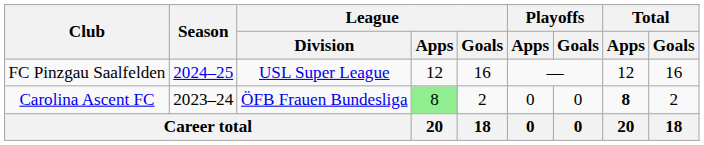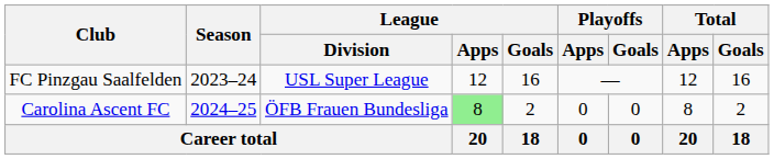 <table class="wikitable" style="text-align: center;">
 <tr>
 <th rowspan="2">Club</th>
 <th rowspan="2">Season</th>
 <th colspan="3">League</th>
 <th colspan="2">Playoffs</th>
 <th colspan="2">Total</th>
 </tr>
 <tr>
 <th>Division</th>
 <th>Apps</th>
 <th>Goals</th>
 <th>Apps</th>
 <th>Goals</th>
 <th>Apps</th>
 <th>Goals</th>
 </tr>
 <tr>
 <td>FC Pinzgau Saalfelden</td>
-<td><a href='#'>2024–25</a></td>
+<td>2023–24</td>
 <td><a href='#'>USL Super League</a></td>
 <td>12</td>
 <td>16</td>
 <td colspan="2">—</td>
 <td>12</td>
 <td>16</td>
 </tr>
 <tr>
 <td><a href='#'>Carolina Ascent FC</a></td>
-<td>2023–24</td>
+<td><a href='#'>2024–25</a></td>
 <td><a href='#'>ÖFB Frauen Bundesliga</a></td>
 <td style="background: lightgreen;">8</td>
 <td>2</td>
 <td>0</td>
 <td>0</td>
-<td><strong>8</strong></td>
+<td>8</td>
 <td>2</td>
 </tr>
 <tr>
 <th colspan="3">Career total</th>
 <th>20</th>
 <th>18</th>
 <th>0</th>
 <th>0</th>
 <th>20</th>
 <th>18</th>
 </tr>
 </table>
